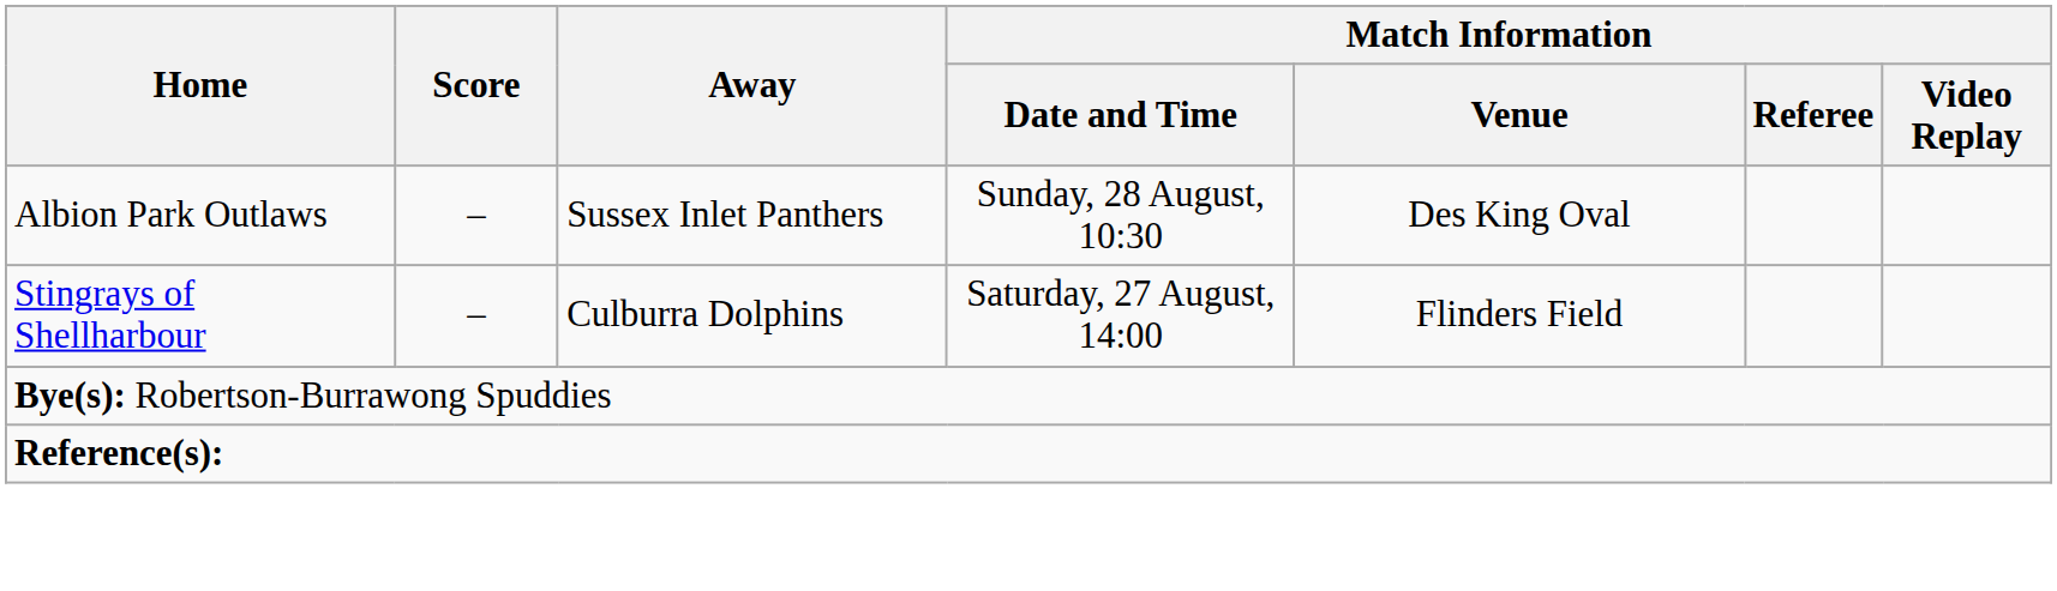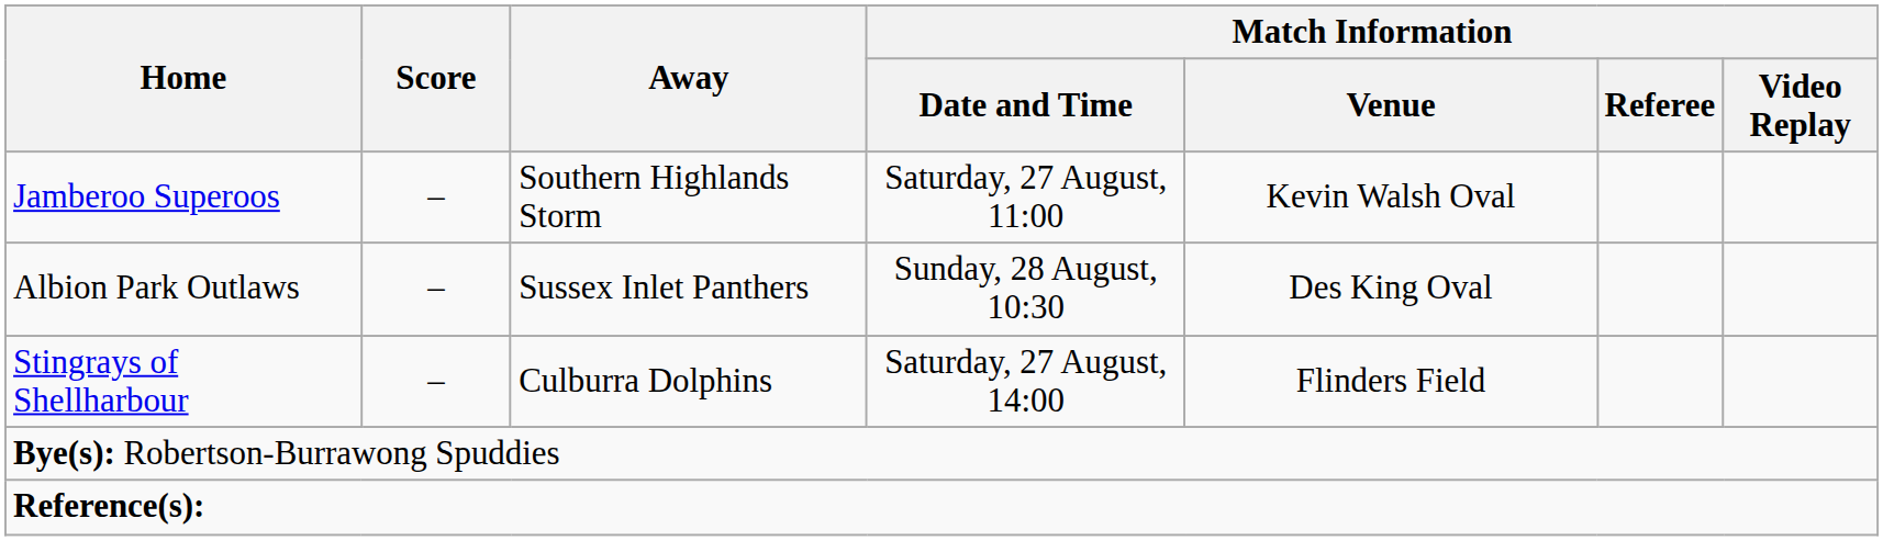 <table class="wikitable" width="100% text-align:center;">
 <tr>
 <th rowspan="2" width="19%">Home</th>
 <th rowspan="2" width="8%">Score</th>
 <th rowspan="2" width="19%">Away</th>
 <th colspan="4">Match Information</th>
 </tr>
 <tr bgcolor="#CCCCCC">
 <th width="17%">Date and Time</th>
 <th width="22%">Venue</th>
 <th>Referee</th>
 <th>Video Replay</th>
+</tr>
+<tr>
+<td> <a href='#'>Jamberoo Superoos</a></td>
+<td style="text-align:center;">–</td>
+<td> Southern Highlands Storm</td>
+<td style="text-align:center;">Saturday, 27 August, 11:00</td>
+<td style="text-align:center;">Kevin Walsh Oval</td>
+<td style="text-align:center;"></td>
+<td style="text-align:center;"></td>
 </tr>
 <tr>
 <td> Albion Park Outlaws</td>
 <td style="text-align:center;">–</td>
 <td> Sussex Inlet Panthers</td>
 <td style="text-align:center;">Sunday, 28 August, 10:30</td>
 <td style="text-align:center;">Des King Oval</td>
 <td style="text-align:center;"></td>
 <td style="text-align:center;"></td>
 </tr>
 <tr>
 <td> <a href='#'>Stingrays of Shellharbour</a></td>
 <td style="text-align:center;">–</td>
 <td> Culburra Dolphins</td>
 <td style="text-align:center;">Saturday, 27 August, 14:00</td>
 <td style="text-align:center;">Flinders Field</td>
 <td style="text-align:center;"></td>
 <td style="text-align:center;"></td>
 </tr>
 <tr>
 <td colspan="7"><strong>Bye(s):</strong>  Robertson-Burrawong Spuddies</td>
 </tr>
 <tr>
 <td colspan="7"><strong>Reference(s):</strong></td>
 </tr>
 </table>
